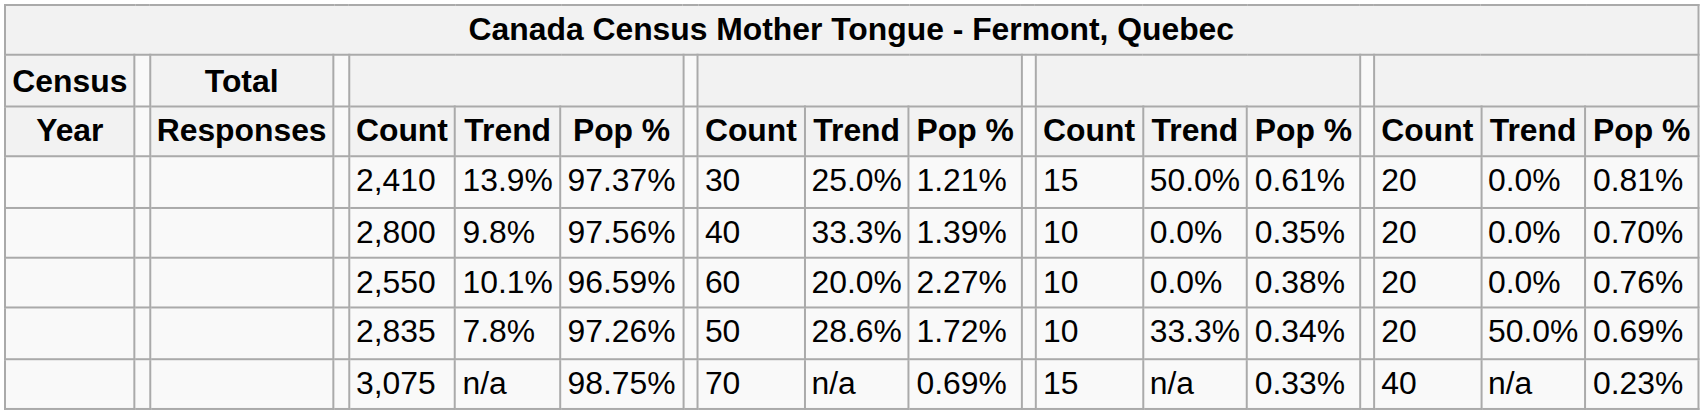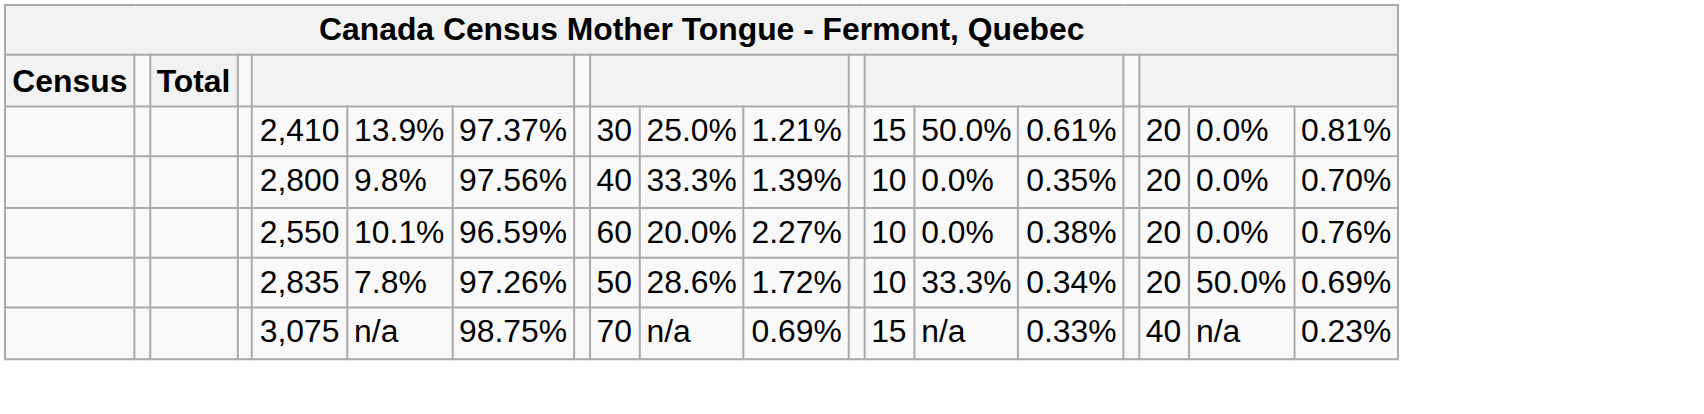 <table class="wikitable">
 <tr>
 <th colspan="19">Canada Census Mother Tongue - Fermont, Quebec</th>
 </tr>
 <tr>
 <th>Census</th>
 <td></td>
 <th>Total</th>
 <td colspan="1"></td>
 <th colspan="3"></th>
 <td colspan="1"></td>
 <th colspan="3"></th>
 <td colspan="1"></td>
 <th colspan="3"></th>
 <td colspan="1"></td>
 <th colspan="3"></th>
-</tr>
-<tr>
-<th>Year</th>
-<td></td>
-<th>Responses</th>
-<td></td>
-<th>Count</th>
-<th>Trend</th>
-<th>Pop %</th>
-<td></td>
-<th>Count</th>
-<th>Trend</th>
-<th>Pop %</th>
-<td></td>
-<th>Count</th>
-<th>Trend</th>
-<th>Pop %</th>
-<td></td>
-<th>Count</th>
-<th>Trend</th>
-<th>Pop %</th>
 </tr>
 <tr>
 <td></td>
 <td></td>
 <td></td>
 <td></td>
 <td>2,410</td>
 <td> 13.9%</td>
 <td>97.37%</td>
 <td></td>
 <td>30</td>
 <td> 25.0%</td>
 <td>1.21%</td>
 <td></td>
 <td>15</td>
 <td> 50.0%</td>
 <td>0.61%</td>
 <td></td>
 <td>20</td>
 <td> 0.0%</td>
 <td>0.81%</td>
 </tr>
 <tr>
 <td></td>
 <td></td>
 <td></td>
 <td></td>
 <td>2,800</td>
 <td> 9.8%</td>
 <td>97.56%</td>
 <td></td>
 <td>40</td>
 <td> 33.3%</td>
 <td>1.39%</td>
 <td></td>
 <td>10</td>
 <td> 0.0%</td>
 <td>0.35%</td>
 <td></td>
 <td>20</td>
 <td> 0.0%</td>
 <td>0.70%</td>
 </tr>
 <tr>
 <td></td>
 <td></td>
 <td></td>
 <td></td>
 <td>2,550</td>
 <td> 10.1%</td>
 <td>96.59%</td>
 <td></td>
 <td>60</td>
 <td> 20.0%</td>
 <td>2.27%</td>
 <td></td>
 <td>10</td>
 <td> 0.0%</td>
 <td>0.38%</td>
 <td></td>
 <td>20</td>
 <td> 0.0%</td>
 <td>0.76%</td>
 </tr>
 <tr>
 <td></td>
 <td></td>
 <td></td>
 <td></td>
 <td>2,835</td>
 <td> 7.8%</td>
 <td>97.26%</td>
 <td></td>
 <td>50</td>
 <td> 28.6%</td>
 <td>1.72%</td>
 <td></td>
 <td>10</td>
 <td> 33.3%</td>
 <td>0.34%</td>
 <td></td>
 <td>20</td>
 <td> 50.0%</td>
 <td>0.69%</td>
 </tr>
 <tr>
 <td></td>
 <td></td>
 <td></td>
 <td></td>
 <td>3,075</td>
 <td>n/a</td>
 <td>98.75%</td>
 <td></td>
 <td>70</td>
 <td>n/a</td>
 <td>0.69%</td>
 <td></td>
 <td>15</td>
 <td>n/a</td>
 <td>0.33%</td>
 <td></td>
 <td>40</td>
 <td>n/a</td>
 <td>0.23%</td>
 </tr>
 </table>
